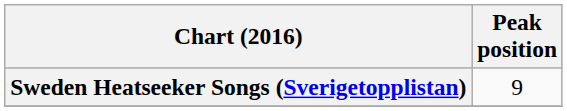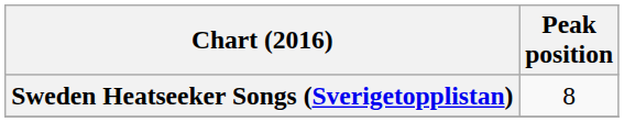 <table class="wikitable sortable plainrowheaders" style="text-align:center">
 <tr>
 <th scope="col">Chart (2016)</th>
 <th scope="col">Peak<br>position</th>
 </tr>
 <tr>
 <th scope="row">Sweden Heatseeker Songs (<a href='#'>Sverigetopplistan</a>)</th>
-<td>9</td>
+<td>8</td>
 </tr>
 <tr>
 </tr>
 </table>
